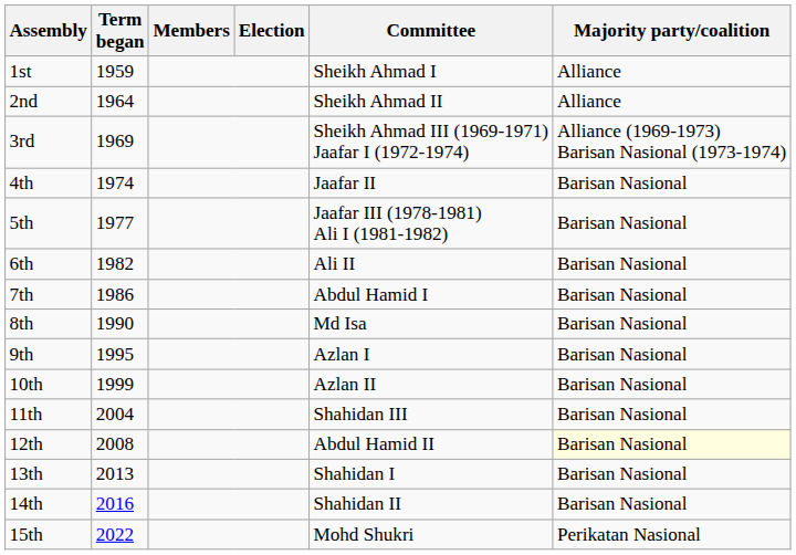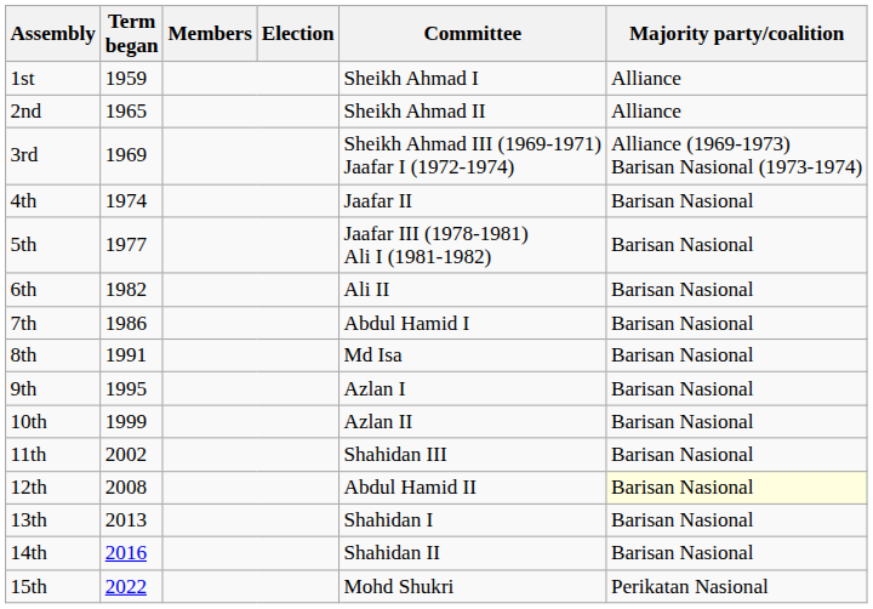 <table class="wikitable">
 <tr>
 <th>Assembly</th>
 <th>Term<br>began</th>
 <th>Members</th>
 <th>Election</th>
 <th>Committee</th>
 <th>Majority party/coalition</th>
 </tr>
 <tr>
 <td>1st</td>
 <td>1959</td>
 <td colspan="2"></td>
 <td>Sheikh Ahmad I</td>
 <td>Alliance</td>
 </tr>
 <tr>
 <td>2nd</td>
-<td>1964</td>
+<td>1965</td>
 <td colspan="2"></td>
 <td>Sheikh Ahmad II</td>
 <td>Alliance</td>
 </tr>
 <tr>
 <td>3rd</td>
 <td>1969</td>
 <td colspan="2"></td>
 <td>Sheikh Ahmad III (1969-1971)<br>Jaafar I (1972-1974)</td>
 <td>Alliance (1969-1973)<br>Barisan Nasional (1973-1974)</td>
 </tr>
 <tr>
 <td>4th</td>
 <td>1974</td>
 <td colspan="2"></td>
 <td>Jaafar II</td>
 <td>Barisan Nasional</td>
 </tr>
 <tr>
 <td>5th</td>
 <td>1977</td>
 <td colspan="2"></td>
 <td>Jaafar III (1978-1981)<br>Ali I (1981-1982)</td>
 <td>Barisan Nasional</td>
 </tr>
 <tr>
 <td>6th</td>
 <td>1982</td>
 <td colspan="2"></td>
 <td>Ali II</td>
 <td>Barisan Nasional</td>
 </tr>
 <tr>
 <td>7th</td>
 <td>1986</td>
 <td colspan="2"></td>
 <td>Abdul Hamid I</td>
 <td>Barisan Nasional</td>
 </tr>
 <tr>
 <td>8th</td>
-<td>1990</td>
+<td>1991</td>
 <td colspan="2"></td>
 <td>Md Isa</td>
 <td>Barisan Nasional</td>
 </tr>
 <tr>
 <td>9th</td>
 <td>1995</td>
 <td colspan="2"></td>
 <td>Azlan I</td>
 <td>Barisan Nasional</td>
 </tr>
 <tr>
 <td>10th</td>
 <td>1999</td>
 <td colspan="2"></td>
 <td>Azlan II</td>
 <td>Barisan Nasional</td>
 </tr>
 <tr>
 <td>11th</td>
-<td>2004</td>
+<td>2002</td>
 <td colspan="2"></td>
 <td>Shahidan III</td>
 <td>Barisan Nasional</td>
 </tr>
 <tr>
 <td>12th</td>
 <td>2008</td>
 <td colspan="2"></td>
 <td>Abdul Hamid II</td>
 <td style="background: lightyellow;">Barisan Nasional</td>
 </tr>
 <tr>
 <td>13th</td>
 <td>2013</td>
 <td colspan="2"></td>
 <td>Shahidan I</td>
 <td>Barisan Nasional</td>
 </tr>
 <tr>
 <td>14th</td>
 <td><a href='#'>2016</a></td>
 <td colspan="2"></td>
 <td>Shahidan II</td>
 <td>Barisan Nasional</td>
 </tr>
 <tr>
 <td>15th</td>
 <td><a href='#'>2022</a></td>
 <td colspan="2"></td>
 <td>Mohd Shukri</td>
 <td>Perikatan Nasional</td>
 </tr>
 </table>
